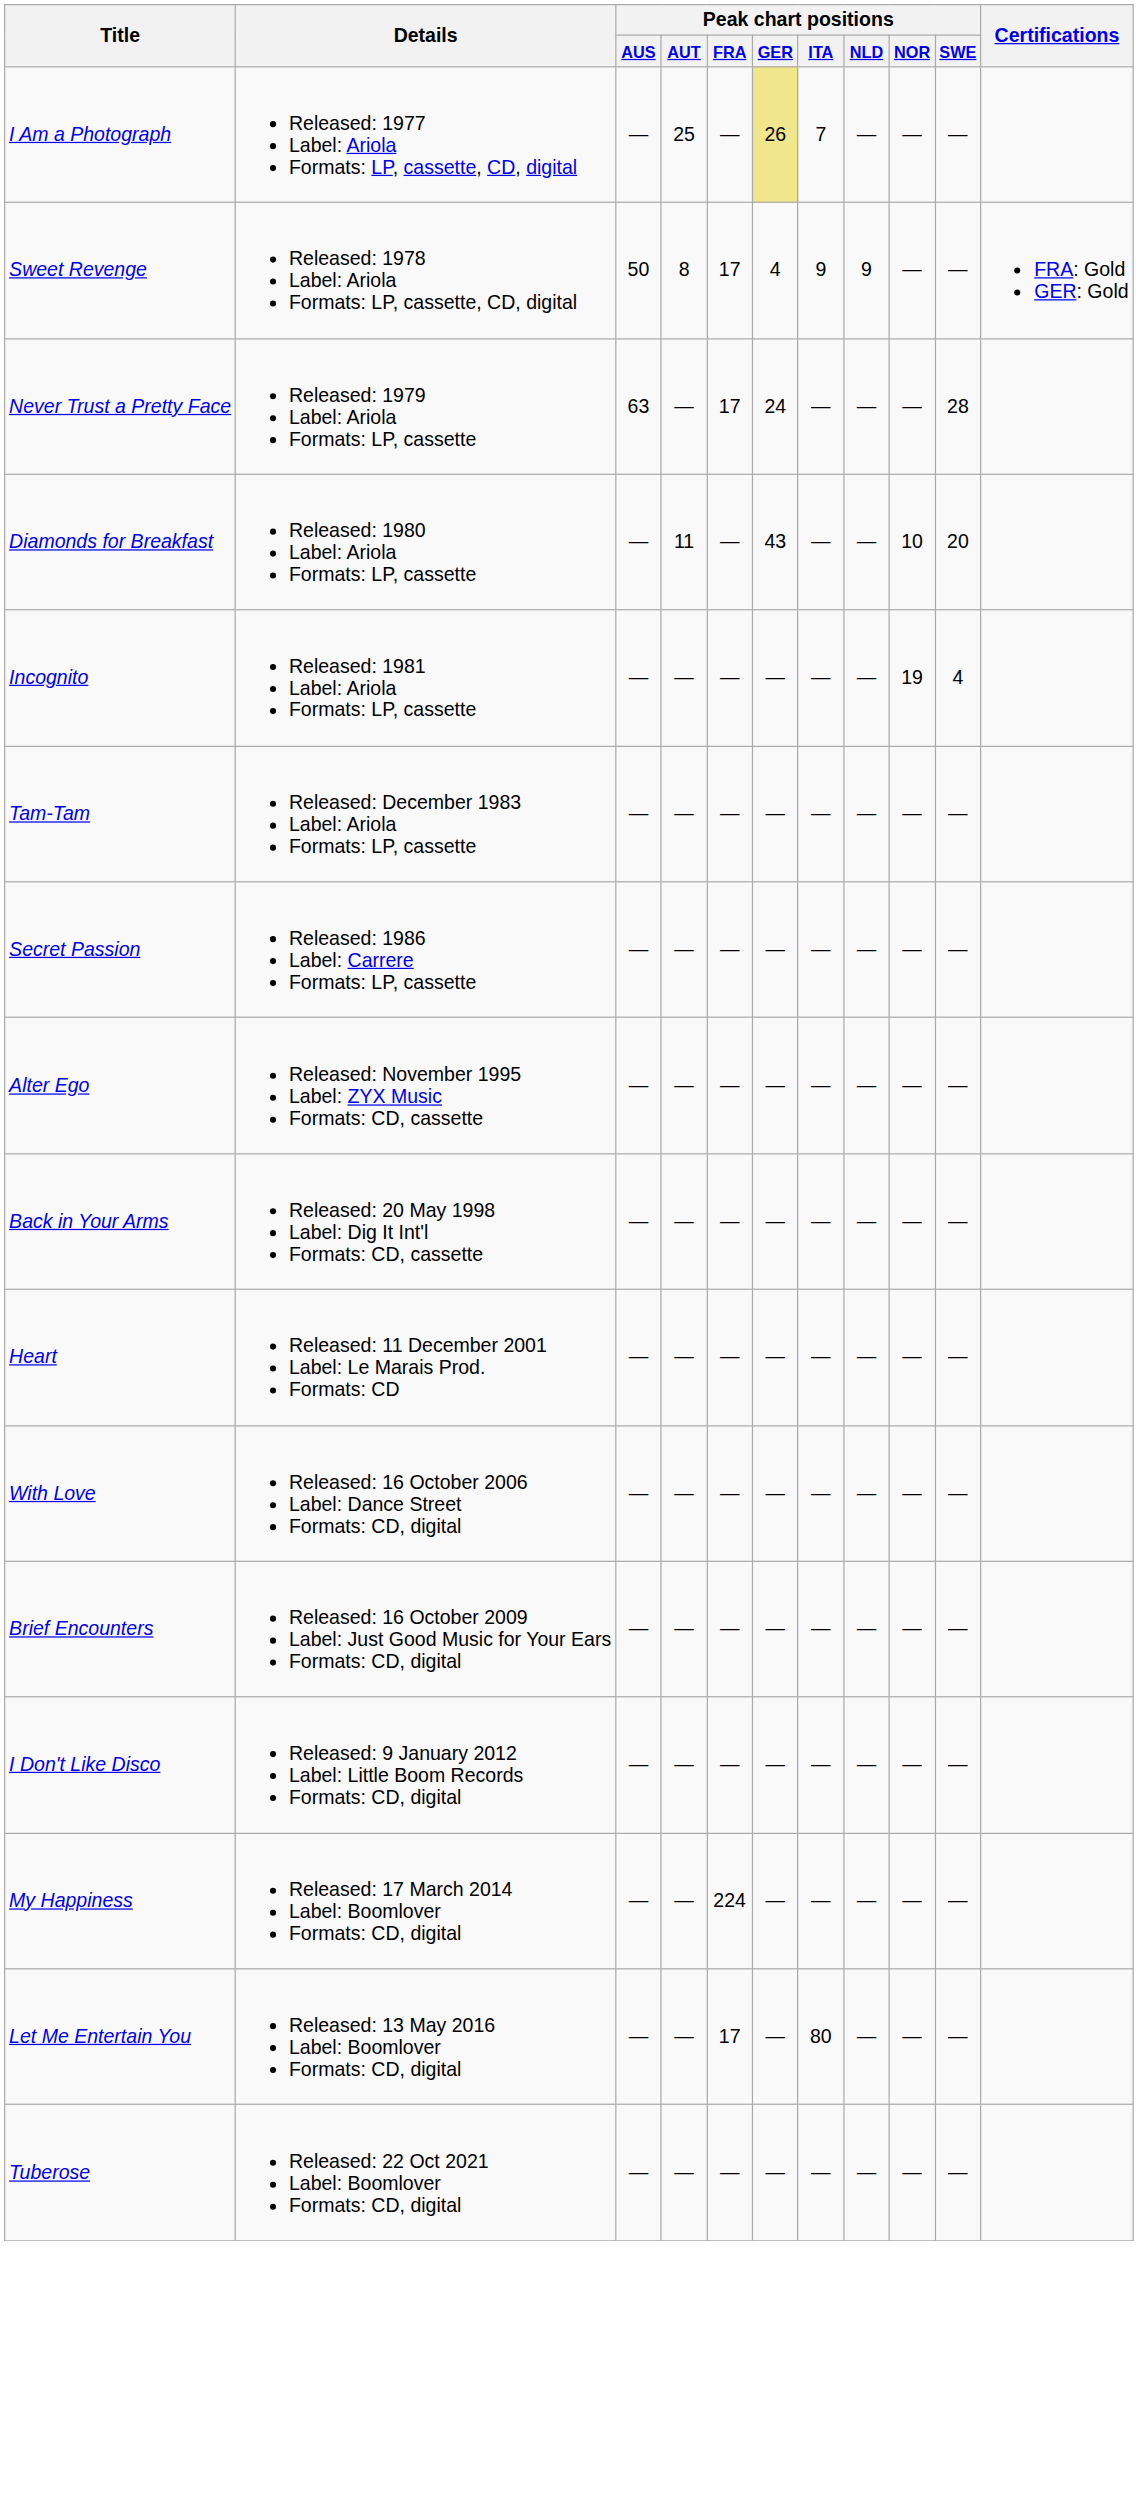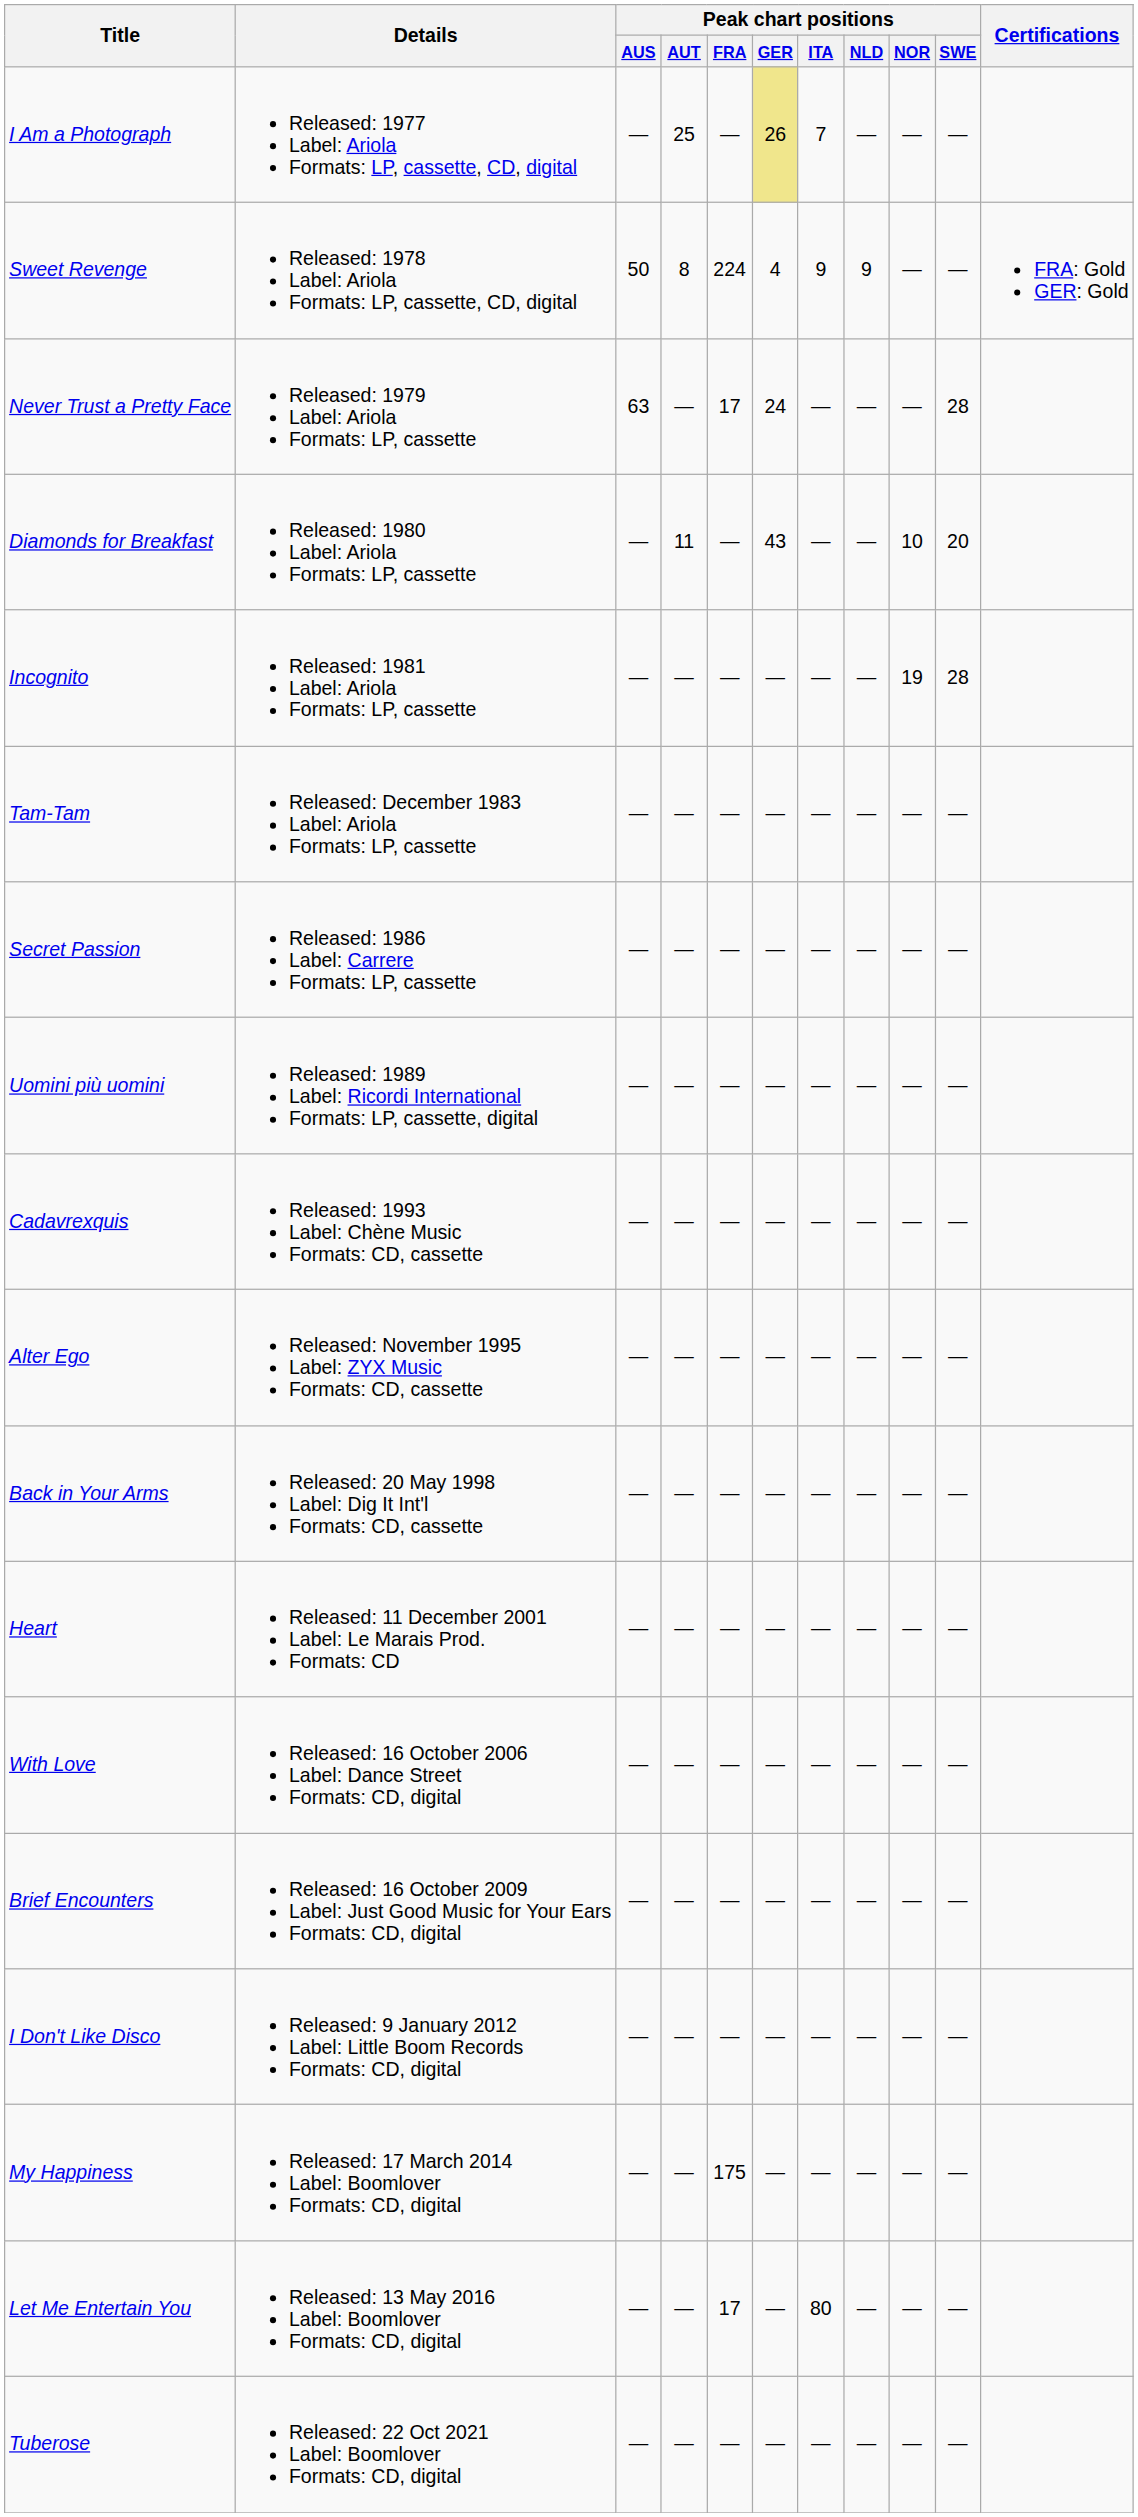 <table class="wikitable">
 <tr>
 <th rowspan="2">Title</th>
 <th rowspan="2">Details</th>
 <th colspan="8">Peak chart positions</th>
 <th rowspan="2"><a href='#'>Certifications</a></th>
 </tr>
 <tr>
 <th width="30"><small><a href='#'>AUS</a></small><br></th>
 <th width="30"><small><a href='#'>AUT</a></small><br></th>
 <th width="30"><small><a href='#'>FRA</a></small><br></th>
 <th width="30"><small><a href='#'>GER</a></small><br></th>
 <th width="30"><small><a href='#'>ITA</a></small><br></th>
 <th width="30"><small><a href='#'>NLD</a></small><br></th>
 <th width="30"><small><a href='#'>NOR</a></small><br></th>
 <th width="30"><small><a href='#'>SWE</a></small><br></th>
 </tr>
 <tr>
 <td><em><a href='#'>I Am a Photograph</a></em></td>
 <td><br><ul><li>Released: 1977</li><li>Label: <a href='#'>Ariola</a></li><li>Formats: <a href='#'>LP</a>, <a href='#'>cassette</a>, <a href='#'>CD</a>, <a href='#'>digital</a></li></ul></td>
 <td align="center">—</td>
 <td align="center">25</td>
 <td align="center">—</td>
 <td align="center" style="background: khaki;">26</td>
 <td align="center">7</td>
 <td align="center">—</td>
 <td align="center">—</td>
 <td align="center">—</td>
 <td></td>
 </tr>
 <tr>
 <td><em><a href='#'>Sweet Revenge</a></em></td>
 <td><br><ul><li>Released: 1978</li><li>Label: Ariola</li><li>Formats: LP, cassette, CD, digital</li></ul></td>
 <td align="center">50</td>
 <td align="center">8</td>
-<td align="center">17</td>
+<td align="center">224</td>
 <td align="center">4</td>
 <td align="center">9</td>
 <td align="center">9</td>
 <td align="center">—</td>
 <td align="center">—</td>
 <td><br><ul><li><a href='#'>FRA</a>: Gold</li><li><a href='#'>GER</a>: Gold</li></ul></td>
 </tr>
 <tr>
 <td><em><a href='#'>Never Trust a Pretty Face</a></em></td>
 <td><br><ul><li>Released: 1979</li><li>Label: Ariola</li><li>Formats: LP, cassette</li></ul></td>
 <td align="center">63</td>
 <td align="center">—</td>
 <td align="center">17</td>
 <td align="center">24</td>
 <td align="center">—</td>
 <td align="center">—</td>
 <td align="center">—</td>
 <td align="center">28</td>
 <td></td>
 </tr>
 <tr>
 <td><em><a href='#'>Diamonds for Breakfast</a></em></td>
 <td><br><ul><li>Released: 1980</li><li>Label: Ariola</li><li>Formats: LP, cassette</li></ul></td>
 <td align="center">—</td>
 <td align="center">11</td>
 <td align="center">—</td>
 <td align="center">43</td>
 <td align="center">—</td>
 <td align="center">—</td>
 <td align="center">10</td>
 <td align="center">20</td>
 <td></td>
 </tr>
 <tr>
 <td><em><a href='#'>Incognito</a></em></td>
 <td><br><ul><li>Released: 1981</li><li>Label: Ariola</li><li>Formats: LP, cassette</li></ul></td>
 <td align="center">—</td>
 <td align="center">—</td>
 <td align="center">—</td>
 <td align="center">—</td>
 <td align="center">—</td>
 <td align="center">—</td>
 <td align="center">19</td>
-<td align="center">4</td>
+<td align="center">28</td>
 <td></td>
 </tr>
 <tr>
 <td><em><a href='#'>Tam-Tam</a></em></td>
 <td><br><ul><li>Released: December 1983</li><li>Label: Ariola</li><li>Formats: LP, cassette</li></ul></td>
 <td align="center">—</td>
 <td align="center">—</td>
 <td align="center">—</td>
 <td align="center">—</td>
 <td align="center">—</td>
 <td align="center">—</td>
 <td align="center">—</td>
 <td align="center">—</td>
 <td></td>
 </tr>
 <tr>
 <td><em><a href='#'>Secret Passion</a></em></td>
 <td><br><ul><li>Released: 1986</li><li>Label: <a href='#'>Carrere</a></li><li>Formats: LP, cassette</li></ul></td>
+<td align="center">—</td>
+<td align="center">—</td>
+<td align="center">—</td>
+<td align="center">—</td>
+<td align="center">—</td>
+<td align="center">—</td>
+<td align="center">—</td>
+<td align="center">—</td>
+<td></td>
+</tr>
+<tr>
+<td><em><a href='#'>Uomini più uomini</a></em></td>
+<td><br><ul><li>Released: 1989</li><li>Label: <a href='#'>Ricordi International</a></li><li>Formats: LP, cassette, digital</li></ul></td>
+<td align="center">—</td>
+<td align="center">—</td>
+<td align="center">—</td>
+<td align="center">—</td>
+<td align="center">—</td>
+<td align="center">—</td>
+<td align="center">—</td>
+<td align="center">—</td>
+<td></td>
+</tr>
+<tr>
+<td><em><a href='#'>Cadavrexquis</a></em></td>
+<td><br><ul><li>Released: 1993</li><li>Label: Chène Music</li><li>Formats: CD, cassette</li></ul></td>
 <td align="center">—</td>
 <td align="center">—</td>
 <td align="center">—</td>
 <td align="center">—</td>
 <td align="center">—</td>
 <td align="center">—</td>
 <td align="center">—</td>
 <td align="center">—</td>
 <td></td>
 </tr>
 <tr>
 <td><em><a href='#'>Alter Ego</a></em></td>
 <td><br><ul><li>Released: November 1995</li><li>Label: <a href='#'>ZYX Music</a></li><li>Formats: CD, cassette</li></ul></td>
 <td align="center">—</td>
 <td align="center">—</td>
 <td align="center">—</td>
 <td align="center">—</td>
 <td align="center">—</td>
 <td align="center">—</td>
 <td align="center">—</td>
 <td align="center">—</td>
 <td></td>
 </tr>
 <tr>
 <td><em><a href='#'>Back in Your Arms</a></em></td>
 <td><br><ul><li>Released: 20 May 1998</li><li>Label: Dig It Int'l</li><li>Formats: CD, cassette</li></ul></td>
 <td align="center">—</td>
 <td align="center">—</td>
 <td align="center">—</td>
 <td align="center">—</td>
 <td align="center">—</td>
 <td align="center">—</td>
 <td align="center">—</td>
 <td align="center">—</td>
 <td></td>
 </tr>
 <tr>
 <td><em><a href='#'>Heart</a></em></td>
 <td><br><ul><li>Released: 11 December 2001</li><li>Label: Le Marais Prod.</li><li>Formats: CD</li></ul></td>
 <td align="center">—</td>
 <td align="center">—</td>
 <td align="center">—</td>
 <td align="center">—</td>
 <td align="center">—</td>
 <td align="center">—</td>
 <td align="center">—</td>
 <td align="center">—</td>
 <td></td>
 </tr>
 <tr>
 <td><em><a href='#'>With Love</a></em></td>
 <td><br><ul><li>Released: 16 October 2006</li><li>Label: Dance Street</li><li>Formats: CD, digital</li></ul></td>
 <td align="center">—</td>
 <td align="center">—</td>
 <td align="center">—</td>
 <td align="center">—</td>
 <td align="center">—</td>
 <td align="center">—</td>
 <td align="center">—</td>
 <td align="center">—</td>
 <td></td>
 </tr>
 <tr>
 <td><em><a href='#'>Brief Encounters</a></em></td>
 <td><br><ul><li>Released: 16 October 2009</li><li>Label: Just Good Music for Your Ears</li><li>Formats: CD, digital</li></ul></td>
 <td align="center">—</td>
 <td align="center">—</td>
 <td align="center">—</td>
 <td align="center">—</td>
 <td align="center">—</td>
 <td align="center">—</td>
 <td align="center">—</td>
 <td align="center">—</td>
 <td></td>
 </tr>
 <tr>
 <td><em><a href='#'>I Don't Like Disco</a></em></td>
 <td><br><ul><li>Released: 9 January 2012</li><li>Label: Little Boom Records</li><li>Formats: CD, digital</li></ul></td>
 <td align="center">—</td>
 <td align="center">—</td>
 <td align="center">—</td>
 <td align="center">—</td>
 <td align="center">—</td>
 <td align="center">—</td>
 <td align="center">—</td>
 <td align="center">—</td>
 <td></td>
 </tr>
 <tr>
 <td><em><a href='#'>My Happiness</a></em></td>
 <td><br><ul><li>Released: 17 March 2014</li><li>Label: Boomlover</li><li>Formats: CD, digital</li></ul></td>
 <td align="center">—</td>
 <td align="center">—</td>
-<td align="center">224</td>
+<td align="center">175</td>
 <td align="center">—</td>
 <td align="center">—</td>
 <td align="center">—</td>
 <td align="center">—</td>
 <td align="center">—</td>
 <td></td>
 </tr>
 <tr>
 <td><em><a href='#'>Let Me Entertain You</a></em></td>
 <td><br><ul><li>Released: 13 May 2016</li><li>Label: Boomlover</li><li>Formats: CD, digital</li></ul></td>
 <td align="center">—</td>
 <td align="center">—</td>
 <td align="center">17</td>
 <td align="center">—</td>
 <td align="center">80</td>
 <td align="center">—</td>
 <td align="center">—</td>
 <td align="center">—</td>
 <td></td>
 </tr>
 <tr>
 <td><em><a href='#'>Tuberose</a></em></td>
 <td><br><ul><li>Released: 22 Oct 2021</li><li>Label: Boomlover</li><li>Formats: CD, digital</li></ul></td>
 <td align="center">—</td>
 <td align="center">—</td>
 <td align="center">—</td>
 <td align="center">—</td>
 <td align="center">—</td>
 <td align="center">—</td>
 <td align="center">—</td>
 <td align="center">—</td>
 <td></td>
 </tr>
 </table>
